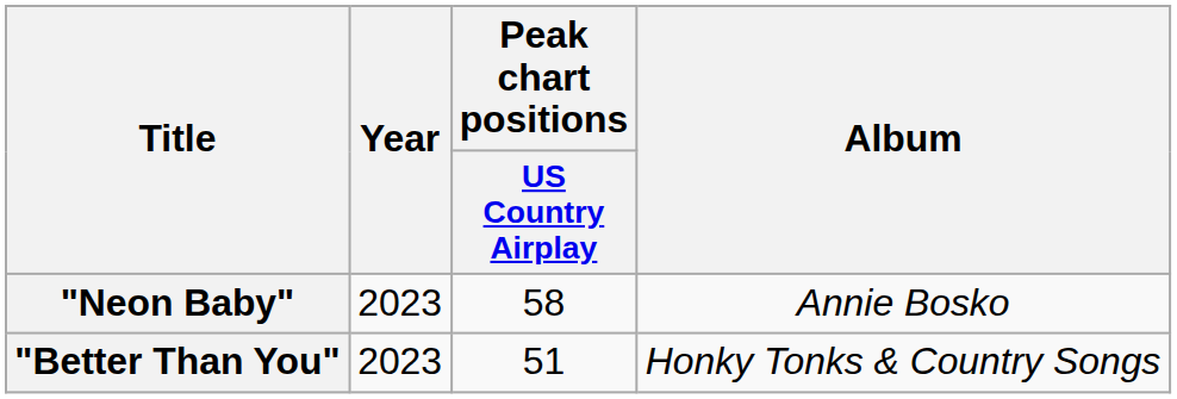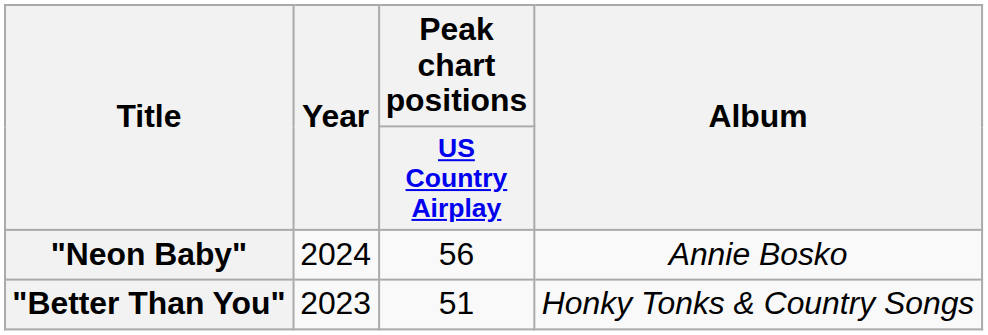 <table class="wikitable plainrowheaders" style="text-align:center;">
 <tr>
 <th scope="col" rowspan="2">Title</th>
 <th scope="col" rowspan="2">Year</th>
 <th scope="col" colspan="1">Peak chart positions</th>
 <th scope="col" rowspan="2">Album</th>
 </tr>
 <tr style="font-size:smaller;">
 <th scope="col" width="45"><a href='#'>US Country Airplay</a><br></th>
 </tr>
 <tr>
 <th scope="row">"Neon Baby"</th>
-<td>2023</td>
-<td>58</td>
+<td>2024</td>
+<td>56</td>
 <td><em>Annie Bosko</em></td>
 </tr>
 <tr>
 <th scope="row">"Better Than You"<br></th>
 <td>2023</td>
 <td>51</td>
 <td><em>Honky Tonks & Country Songs</em></td>
 </tr>
 </table>
